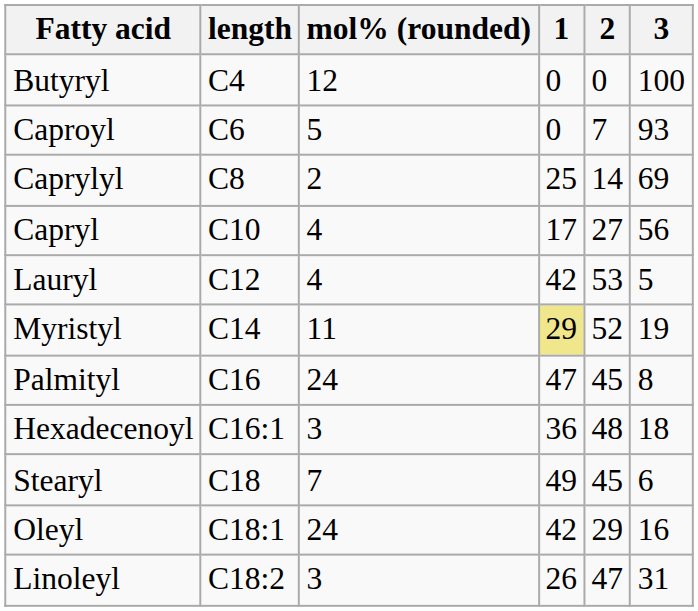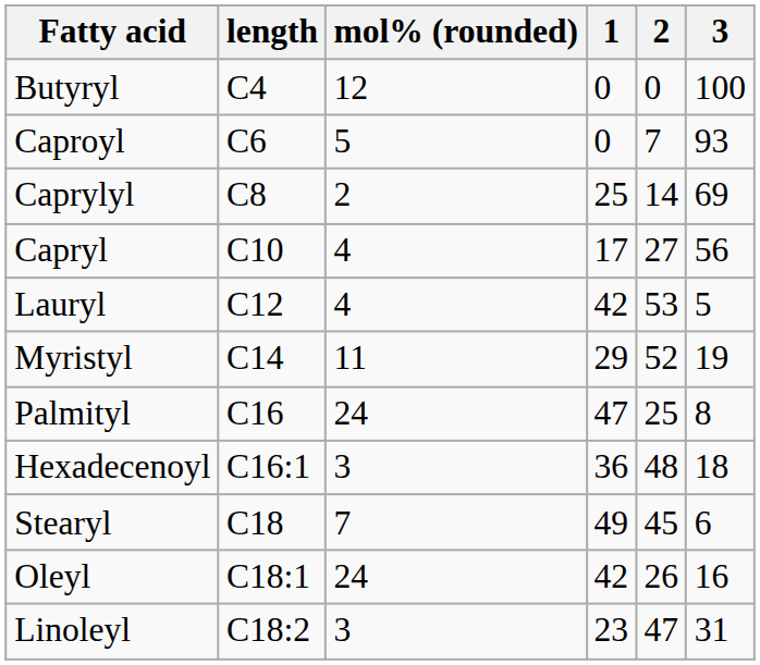 <table class="sortable wikitable" style="margin:auto">
 <tr>
 <th>Fatty acid</th>
 <th>length</th>
 <th>mol% (rounded)</th>
 <th>1</th>
 <th>2</th>
 <th>3</th>
 </tr>
 <tr>
 <td>Butyryl</td>
 <td>C4</td>
 <td>12</td>
 <td>0</td>
 <td>0</td>
 <td>100</td>
 </tr>
 <tr>
 <td>Caproyl</td>
 <td>C6</td>
 <td>5</td>
 <td>0</td>
 <td>7</td>
 <td>93</td>
 </tr>
 <tr>
 <td>Caprylyl</td>
 <td>C8</td>
 <td>2</td>
 <td>25</td>
 <td>14</td>
 <td>69</td>
 </tr>
 <tr>
 <td>Capryl</td>
 <td>C10</td>
 <td>4</td>
 <td>17</td>
 <td>27</td>
 <td>56</td>
 </tr>
 <tr>
 <td>Lauryl</td>
 <td>C12</td>
 <td>4</td>
 <td>42</td>
 <td>53</td>
 <td>5</td>
 </tr>
 <tr>
 <td>Myristyl</td>
 <td>C14</td>
 <td>11</td>
-<td style="background: khaki;">29</td>
+<td>29</td>
 <td>52</td>
 <td>19</td>
 </tr>
 <tr>
 <td>Palmityl</td>
 <td>C16</td>
 <td>24</td>
 <td>47</td>
-<td>45</td>
+<td>25</td>
 <td>8</td>
 </tr>
 <tr>
 <td>Hexadecenoyl</td>
 <td>C16:1</td>
 <td>3</td>
 <td>36</td>
 <td>48</td>
 <td>18</td>
 </tr>
 <tr>
 <td>Stearyl</td>
 <td>C18</td>
 <td>7</td>
 <td>49</td>
 <td>45</td>
 <td>6</td>
 </tr>
 <tr>
 <td>Oleyl</td>
 <td>C18:1</td>
 <td>24</td>
 <td>42</td>
-<td>29</td>
+<td>26</td>
 <td>16</td>
 </tr>
 <tr>
 <td>Linoleyl</td>
 <td>C18:2</td>
 <td>3</td>
-<td>26</td>
+<td>23</td>
 <td>47</td>
 <td>31</td>
 </tr>
 </table>
